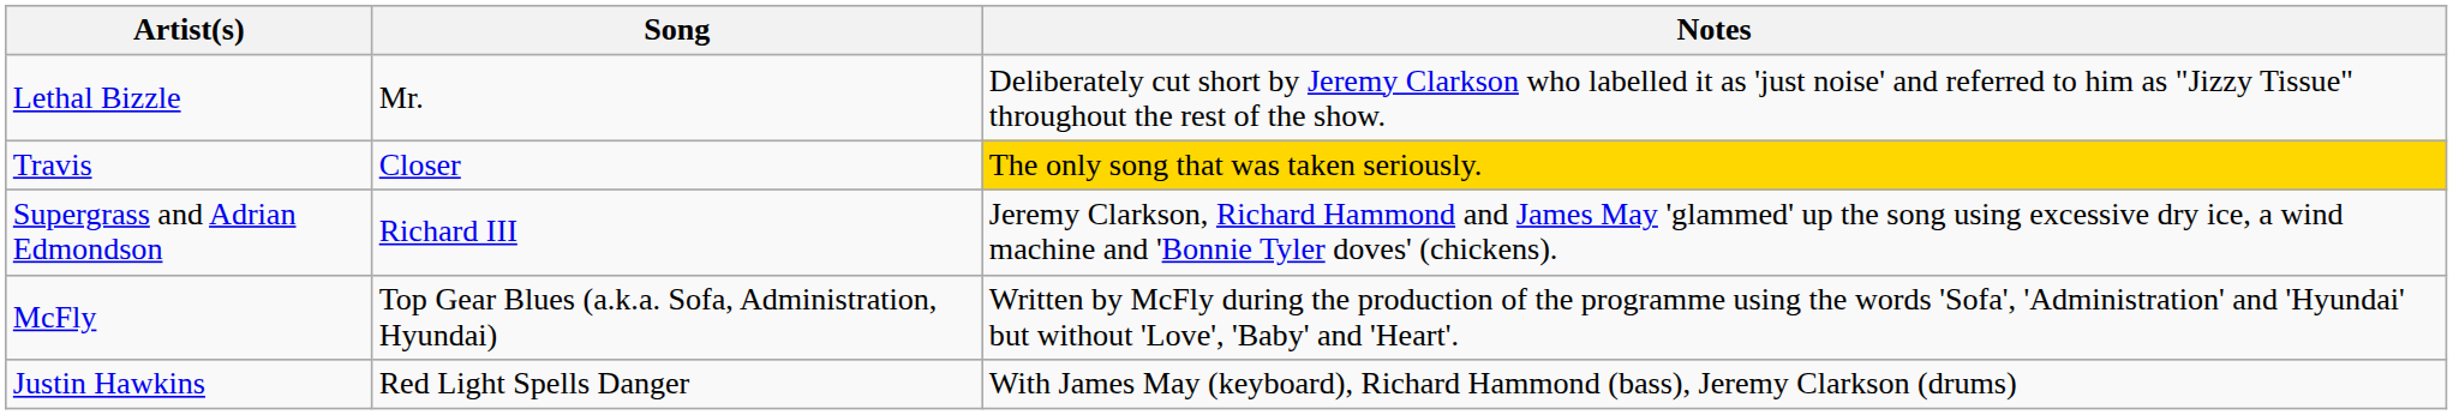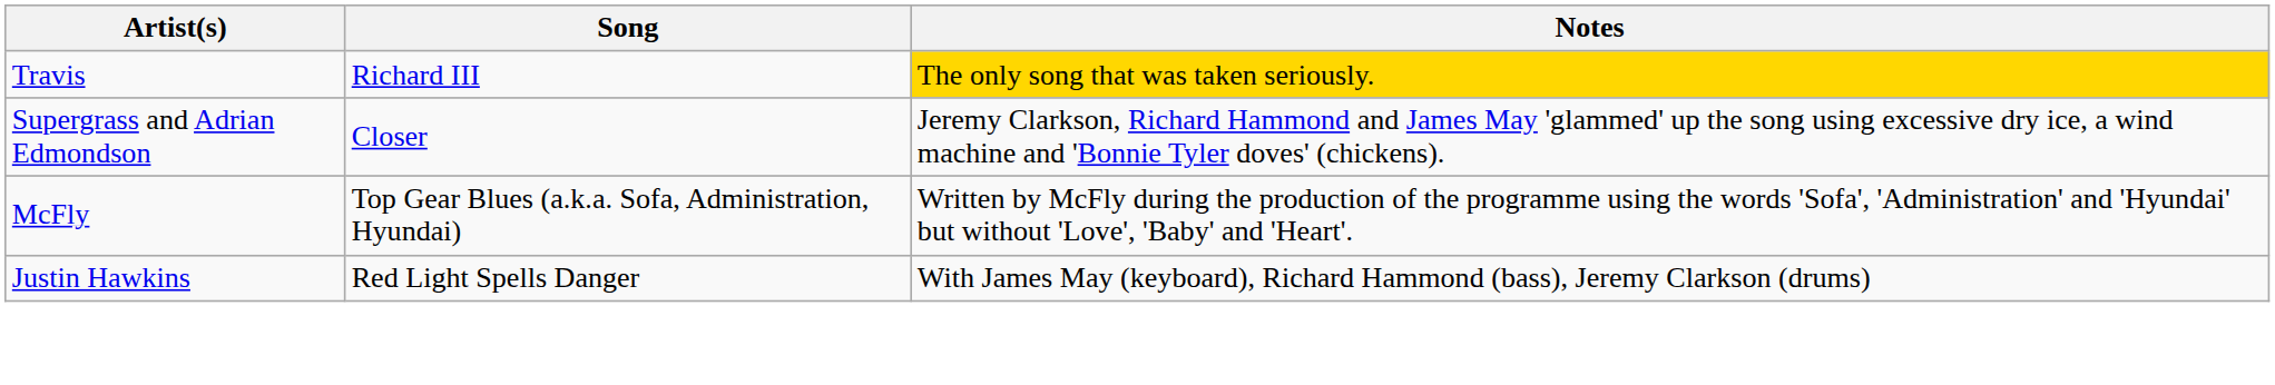 <table class="wikitable">
 <tr>
 <th style="width:15%">Artist(s)</th>
 <th style="width:25%">Song</th>
 <th style="width:60%">Notes</th>
 </tr>
 <tr>
-<td><a href='#'>Lethal Bizzle</a></td>
-<td>Mr.</td>
-<td>Deliberately cut short by <a href='#'>Jeremy Clarkson</a> who labelled it as 'just noise' and referred to him as "Jizzy Tissue" throughout the rest of the show.</td>
-</tr>
-<tr>
 <td><a href='#'>Travis</a></td>
-<td><a href='#'>Closer</a></td>
+<td><a href='#'>Richard III</a></td>
 <td style="background: gold;">The only song that was taken seriously.</td>
 </tr>
 <tr>
 <td><a href='#'>Supergrass</a> and <a href='#'>Adrian Edmondson</a></td>
-<td><a href='#'>Richard III</a></td>
+<td><a href='#'>Closer</a></td>
 <td>Jeremy Clarkson, <a href='#'>Richard Hammond</a> and <a href='#'>James May</a> 'glammed' up the song using excessive dry ice, a wind machine and '<a href='#'>Bonnie Tyler</a> doves' (chickens).</td>
 </tr>
 <tr>
 <td><a href='#'>McFly</a></td>
 <td>Top Gear Blues (a.k.a. Sofa, Administration, Hyundai)</td>
 <td>Written by McFly during the production of the programme using the words 'Sofa', 'Administration' and 'Hyundai' but without 'Love', 'Baby' and 'Heart'.</td>
 </tr>
 <tr>
 <td><a href='#'>Justin Hawkins</a></td>
 <td>Red Light Spells Danger</td>
 <td>With James May (keyboard), Richard Hammond (bass), Jeremy Clarkson (drums)</td>
 </tr>
 </table>
